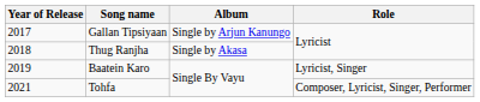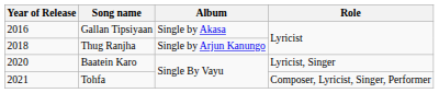 <table class="wikitable">
 <tr>
 <th>Year of Release</th>
 <th>Song name</th>
 <th>Album</th>
 <th>Role</th>
 </tr>
 <tr>
-<td>2017</td>
+<td>2016</td>
 <td>Gallan Tipsiyaan</td>
-<td>Single by <a href='#'>Arjun Kanungo</a></td>
+<td>Single by <a href='#'>Akasa</a></td>
 <td rowspan=2>Lyricist</td>
 </tr>
 <tr>
 <td>2018</td>
 <td>Thug Ranjha</td>
-<td>Single by <a href='#'>Akasa</a></td>
+<td>Single by <a href='#'>Arjun Kanungo</a></td>
 </tr>
 <tr>
-<td>2019</td>
+<td>2020</td>
 <td>Baatein Karo</td>
 <td rowspan=2>Single By Vayu</td>
 <td>Lyricist, Singer</td>
 </tr>
 <tr>
 <td>2021</td>
 <td>Tohfa</td>
 <td>Composer, Lyricist, Singer, Performer</td>
 </tr>
 </table>
